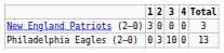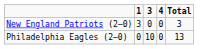 <table class="wikitable" style="text-align:center">
 <tr>
 <td></td>
 <td><strong>1</strong></td>
-<td><strong>2</strong></td>
 <td><strong>3</strong></td>
 <td><strong>4</strong></td>
 <td><strong>Total</strong></td>
 </tr>
 <tr>
 <td align="left"><a href='#'>New England Patriots</a> (2–0)</td>
 <td>3</td>
 <td>0</td>
 <td>0</td>
-<td>0</td>
 <td>3</td>
 </tr>
 <tr>
 <td align="left">Philadelphia Eagles (2–0)</td>
 <td>0</td>
-<td>3</td>
 <td>10</td>
 <td>0</td>
 <td>13</td>
 </tr>
 </table>
